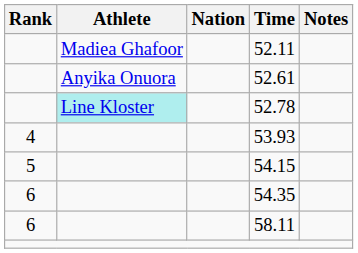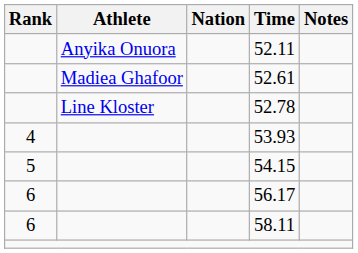 <table class="wikitable sortable" style="text-align:center;">
 <tr>
 <th scope="col" style="width: 10px;">Rank</th>
 <th scope="col">Athlete</th>
 <th scope="col">Nation</th>
 <th scope="col">Time</th>
 <th scope="col">Notes</th>
 </tr>
 <tr>
 <td></td>
-<td align=left><a href='#'>Madiea Ghafoor</a></td>
+<td align=left><a href='#'>Anyika Onuora</a></td>
 <td align=left></td>
 <td>52.11</td>
 <td></td>
 </tr>
 <tr>
 <td></td>
-<td align=left><a href='#'>Anyika Onuora</a></td>
+<td align=left><a href='#'>Madiea Ghafoor</a></td>
 <td align=left></td>
 <td>52.61</td>
 <td></td>
 </tr>
 <tr>
 <td></td>
-<td align=left style="background: paleturquoise;"><a href='#'>Line Kloster</a></td>
+<td align=left><a href='#'>Line Kloster</a></td>
 <td align=left></td>
 <td>52.78</td>
 <td></td>
 </tr>
 <tr>
 <td>4</td>
 <td align=left></td>
 <td align=left></td>
 <td>53.93</td>
 <td></td>
 </tr>
 <tr>
 <td>5</td>
 <td align=left></td>
 <td align=left></td>
 <td>54.15</td>
 <td></td>
 </tr>
 <tr>
 <td>6</td>
 <td align=left></td>
 <td align=left></td>
-<td>54.35</td>
+<td>56.17</td>
 <td></td>
 </tr>
 <tr>
 <td>6</td>
 <td align=left></td>
 <td align=left></td>
 <td>58.11</td>
 <td></td>
 </tr>
 <tr class="sortbottom">
 <td colspan="5"></td>
 </tr>
 </table>
